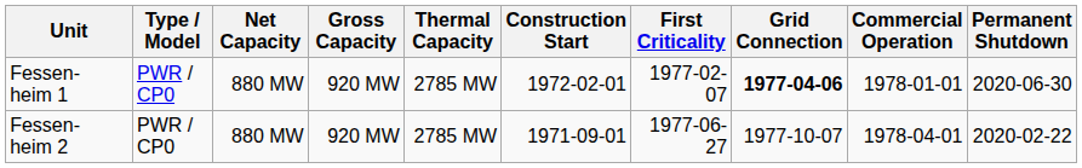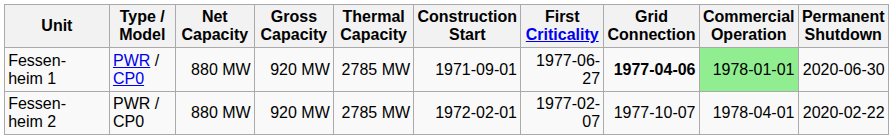 <table class="wikitable" style="width:70%;">
 <tr class="hintergrundfarbe5">
 <th width="20%;">Unit</th>
 <th width="10%;">Type / Model</th>
 <th width="10%;">Net Capacity</th>
 <th width="10%;">Gross Capacity</th>
 <th width="10%;">Thermal Capacity</th>
 <th width="10%;">Construction Start</th>
 <th width="10%;">First <a href='#'>Criticality</a></th>
 <th width="10%;">Grid Connection</th>
 <th width="10%;">Commercial Operation</th>
 <th width="10%;">Permanent Shutdown</th>
 </tr>
 <tr>
 <td>Fessen-<br>heim 1</td>
 <td><a href='#'>PWR</a> / <a href='#'>CP0</a></td>
 <td align="right">880 MW</td>
 <td align="right">920 MW</td>
 <td align="right">2785 MW</td>
-<td align="right">1972-02-01</td>
-<td align="right">1977-02-07</td>
+<td align="right">1971-09-01</td>
+<td align="right">1977-06-27</td>
 <td align="right"><strong>1977-04-06</strong></td>
-<td align="right">1978-01-01</td>
+<td align="right" style="background: lightgreen;">1978-01-01</td>
 <td align="right">2020-06-30</td>
 </tr>
 <tr>
 <td>Fessen-<br>heim 2</td>
 <td>PWR / CP0</td>
 <td align="right">880 MW</td>
 <td align="right">920 MW</td>
 <td align="right">2785 MW</td>
-<td align="right">1971-09-01</td>
-<td align="right">1977-06-27</td>
+<td align="right">1972-02-01</td>
+<td align="right">1977-02-07</td>
 <td align="right">1977-10-07</td>
 <td align="right">1978-04-01</td>
 <td align="right">2020-02-22</td>
 </tr>
 <tr>
 </tr>
 </table>
